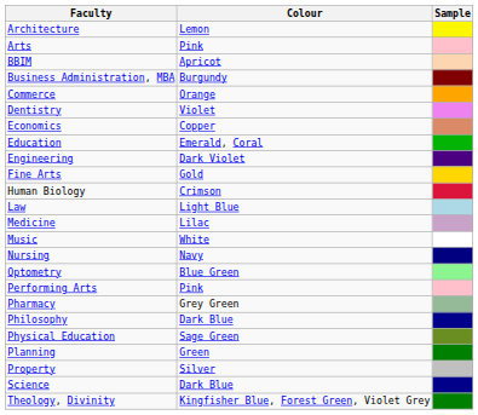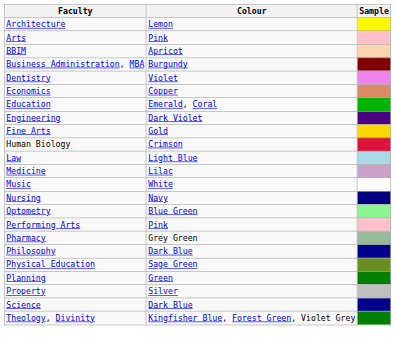 <table class="wikitable">
 <tr>
 <th>Faculty</th>
 <th>Colour</th>
 <th>Sample</th>
 </tr>
 <tr>
 <td><a href='#'>Architecture</a></td>
 <td><a href='#'>Lemon</a></td>
 <td style="background:#FFF700;"></td>
 </tr>
 <tr>
 <td><a href='#'>Arts</a></td>
 <td><a href='#'>Pink</a></td>
 <td style="background:pink;"></td>
 </tr>
 <tr>
 <td><a href='#'>BBIM</a></td>
 <td><a href='#'>Apricot</a></td>
 <td style="background:#FDD5B1;"></td>
 </tr>
 <tr>
 <td><a href='#'>Business Administration</a>, <a href='#'>MBA</a></td>
 <td><a href='#'>Burgundy</a></td>
 <td style="background:maroon;"></td>
-</tr>
-<tr>
-<td><a href='#'>Commerce</a></td>
-<td><a href='#'>Orange</a></td>
-<td style="background:orange;"></td>
 </tr>
 <tr>
 <td><a href='#'>Dentistry</a></td>
 <td><a href='#'>Violet</a></td>
 <td style="background:violet;"></td>
 </tr>
 <tr>
 <td><a href='#'>Economics</a></td>
 <td><a href='#'>Copper</a></td>
 <td style="background:#da8a67;"></td>
 </tr>
 <tr>
 <td><a href='#'>Education</a></td>
 <td><a href='#'>Emerald</a>, <a href='#'>Coral</a></td>
 <td style="background:#04B404;"></td>
 </tr>
 <tr>
 <td><a href='#'>Engineering</a></td>
 <td><a href='#'>Dark Violet</a></td>
 <td style="background:indigo;"></td>
 </tr>
 <tr>
 <td><a href='#'>Fine Arts</a></td>
 <td><a href='#'>Gold</a></td>
 <td style="background:gold;"></td>
 </tr>
 <tr>
 <td>Human Biology</td>
 <td><a href='#'>Crimson</a></td>
 <td style="background:crimson;"></td>
 </tr>
 <tr>
 <td><a href='#'>Law</a></td>
 <td><a href='#'>Light Blue</a></td>
 <td style="background:lightblue;"></td>
 </tr>
 <tr>
 <td><a href='#'>Medicine</a></td>
 <td><a href='#'>Lilac</a></td>
 <td style="background:#C8A2C8;"></td>
 </tr>
 <tr>
 <td><a href='#'>Music</a></td>
 <td><a href='#'>White</a></td>
 <td style="background:white;"></td>
 </tr>
 <tr>
 <td><a href='#'>Nursing</a></td>
 <td><a href='#'>Navy</a></td>
 <td style="background:navy;"></td>
 </tr>
 <tr>
 <td><a href='#'>Optometry</a></td>
 <td><a href='#'>Blue Green</a></td>
 <td style="background:#8AF591"></td>
 </tr>
 <tr>
 <td><a href='#'>Performing Arts</a></td>
 <td><a href='#'>Pink</a></td>
 <td style="background:pink;"></td>
 </tr>
 <tr>
 <td><a href='#'>Pharmacy</a></td>
 <td>Grey Green</td>
 <td style="background:#94BA97"></td>
 </tr>
 <tr>
 <td><a href='#'>Philosophy</a></td>
 <td><a href='#'>Dark Blue</a></td>
 <td style="background:darkblue;"></td>
 </tr>
 <tr>
 <td><a href='#'>Physical Education</a></td>
 <td><a href='#'>Sage Green</a></td>
 <td style="background:#6b8e23;"></td>
 </tr>
 <tr>
 <td><a href='#'>Planning</a></td>
 <td><a href='#'>Green</a></td>
 <td style="background:green;"></td>
 </tr>
 <tr>
 <td><a href='#'>Property</a></td>
 <td><a href='#'>Silver</a></td>
 <td style="background:silver;"></td>
 </tr>
 <tr>
 <td><a href='#'>Science</a></td>
 <td><a href='#'>Dark Blue</a></td>
 <td style="background:darkBlue;"></td>
 </tr>
 <tr>
 <td><a href='#'>Theology</a>, <a href='#'>Divinity</a></td>
 <td><a href='#'>Kingfisher Blue</a>, <a href='#'>Forest Green</a>, Violet Grey</td>
 <td style="background:Green;"></td>
 </tr>
 </table>
